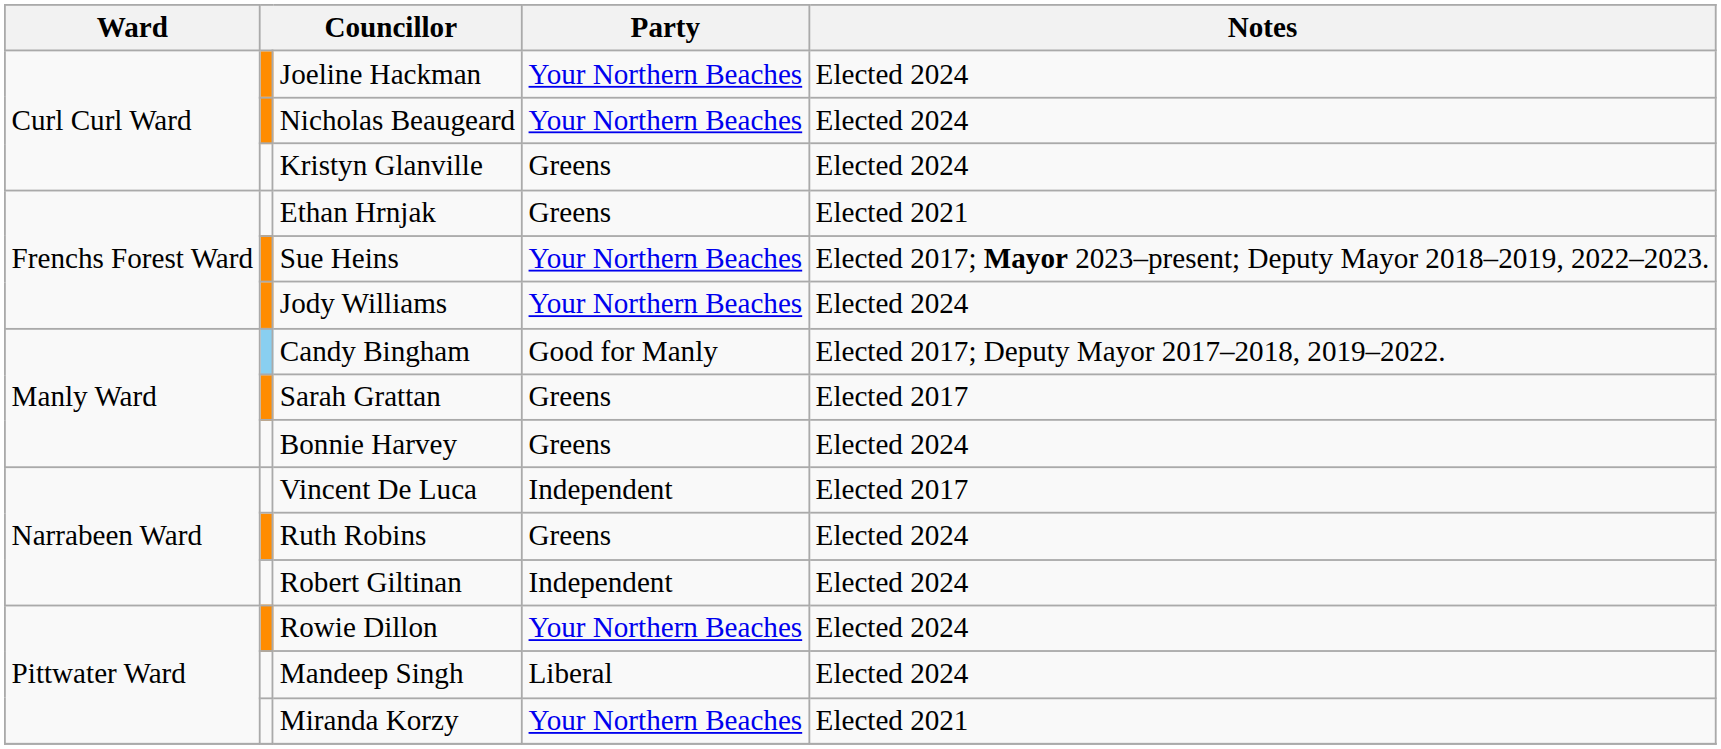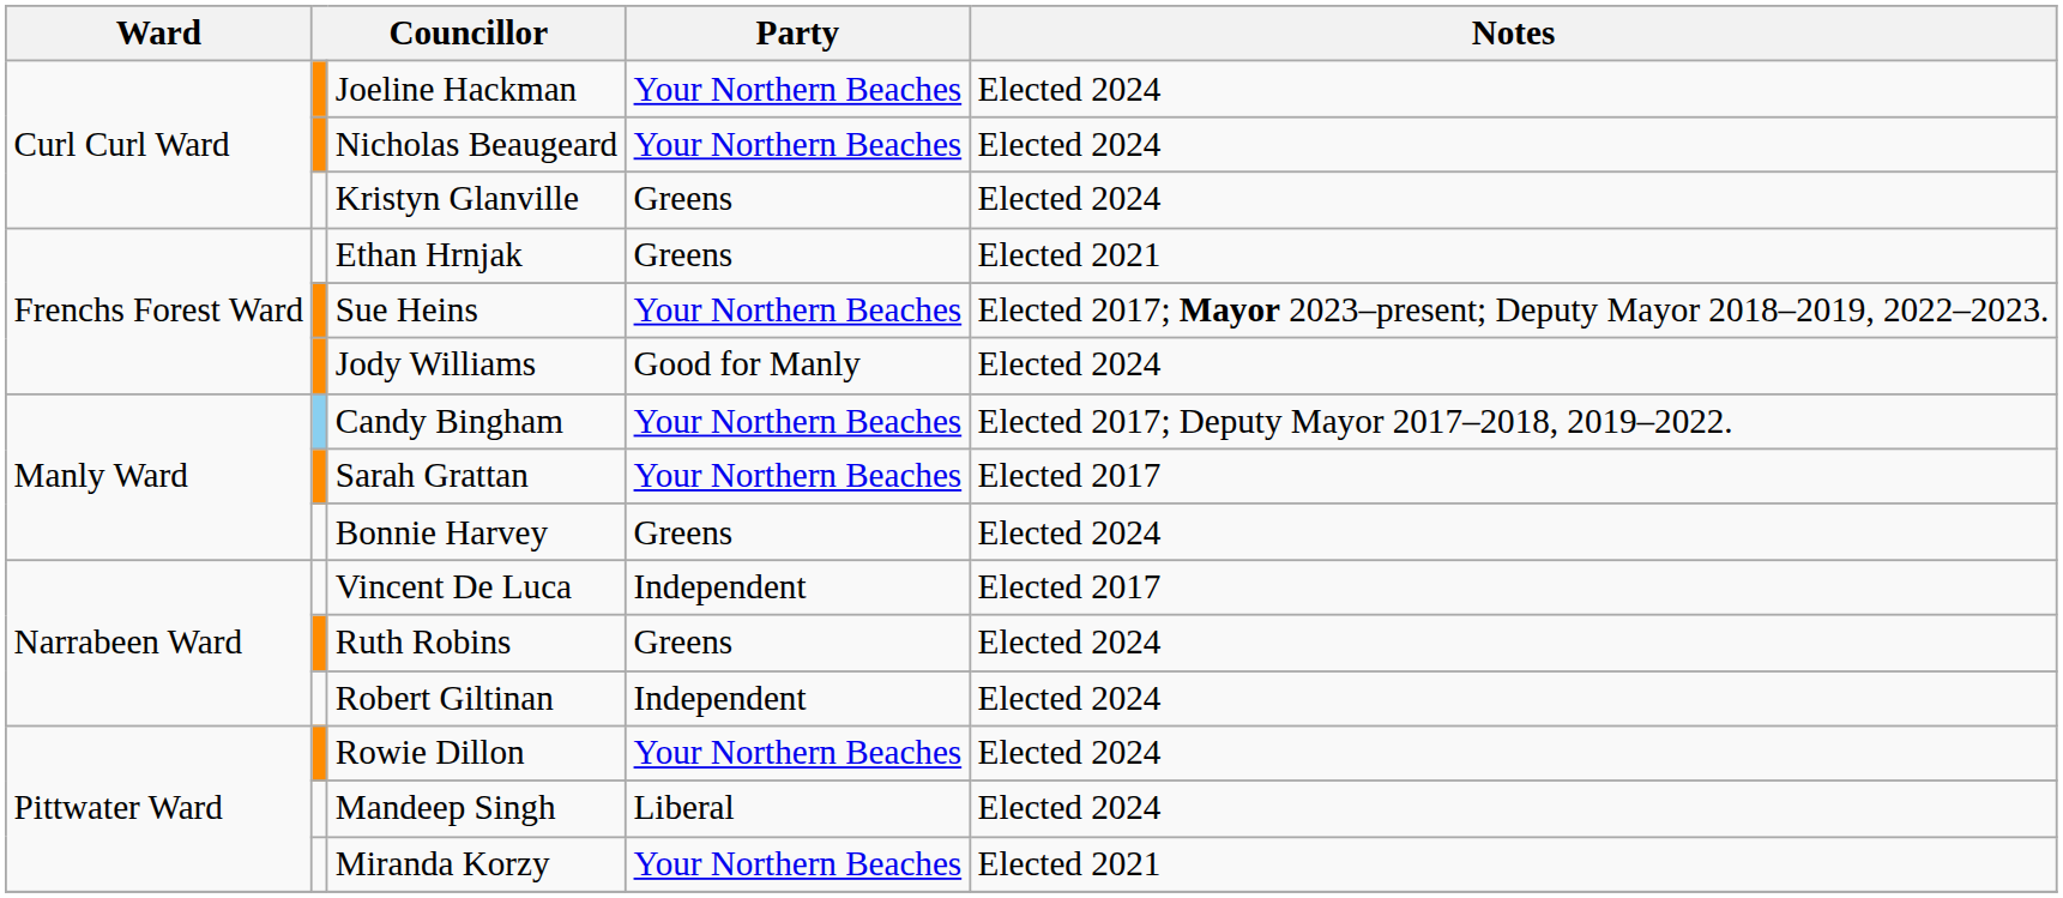 <table class="wikitable">
 <tr>
 <th>Ward</th>
 <th colspan="2">Councillor</th>
 <th>Party</th>
 <th>Notes</th>
 </tr>
 <tr>
 <td rowspan="3">Curl Curl Ward</td>
 <td bgcolor="#FF8C00"></td>
 <td>Joeline Hackman</td>
 <td><a href='#'>Your Northern Beaches</a></td>
 <td>Elected 2024</td>
 </tr>
 <tr>
 <td bgcolor="#FF8C00"></td>
 <td>Nicholas Beaugeard</td>
 <td><a href='#'>Your Northern Beaches</a></td>
 <td>Elected 2024</td>
 </tr>
 <tr>
 <td></td>
 <td>Kristyn Glanville</td>
 <td>Greens</td>
 <td>Elected 2024</td>
 </tr>
 <tr>
 <td rowspan="3">Frenchs Forest Ward</td>
 <td></td>
 <td>Ethan Hrnjak</td>
 <td>Greens</td>
 <td>Elected 2021</td>
 </tr>
 <tr>
 <td bgcolor="#FF8C00"></td>
 <td>Sue Heins</td>
 <td><a href='#'>Your Northern Beaches</a></td>
 <td>Elected 2017; <strong>Mayor</strong> 2023–present; Deputy Mayor 2018–2019, 2022–2023.</td>
 </tr>
 <tr>
 <td bgcolor="#FF8C00"></td>
 <td>Jody Williams</td>
-<td><a href='#'>Your Northern Beaches</a></td>
+<td>Good for Manly</td>
 <td>Elected 2024</td>
 </tr>
 <tr>
 <td rowspan="3">Manly Ward</td>
 <td bgcolor="#89CFF0"></td>
 <td>Candy Bingham</td>
-<td>Good for Manly</td>
+<td><a href='#'>Your Northern Beaches</a></td>
 <td>Elected 2017; Deputy Mayor 2017–2018, 2019–2022.</td>
 </tr>
 <tr>
 <td bgcolor="#FF8C00"></td>
 <td>Sarah Grattan</td>
-<td>Greens</td>
+<td><a href='#'>Your Northern Beaches</a></td>
 <td>Elected 2017</td>
 </tr>
 <tr>
 <td></td>
 <td>Bonnie Harvey</td>
 <td>Greens</td>
 <td>Elected 2024</td>
 </tr>
 <tr>
 <td rowspan="3">Narrabeen Ward</td>
 <td></td>
 <td>Vincent De Luca </td>
 <td>Independent</td>
 <td>Elected 2017</td>
 </tr>
 <tr>
 <td bgcolor="#FF8C00"></td>
 <td>Ruth Robins</td>
 <td>Greens</td>
 <td>Elected 2024</td>
 </tr>
 <tr>
 <td></td>
 <td>Robert Giltinan</td>
 <td>Independent</td>
 <td>Elected 2024</td>
 </tr>
 <tr>
 <td rowspan="3">Pittwater Ward</td>
 <td bgcolor="#FF8C00"></td>
 <td>Rowie Dillon</td>
 <td><a href='#'>Your Northern Beaches</a></td>
 <td>Elected 2024</td>
 </tr>
 <tr>
 <td></td>
 <td>Mandeep Singh</td>
 <td>Liberal</td>
 <td>Elected 2024</td>
 </tr>
 <tr>
 <td></td>
 <td>Miranda Korzy</td>
 <td><a href='#'>Your Northern Beaches</a></td>
 <td>Elected 2021</td>
 </tr>
 <tr>
 </tr>
 </table>
